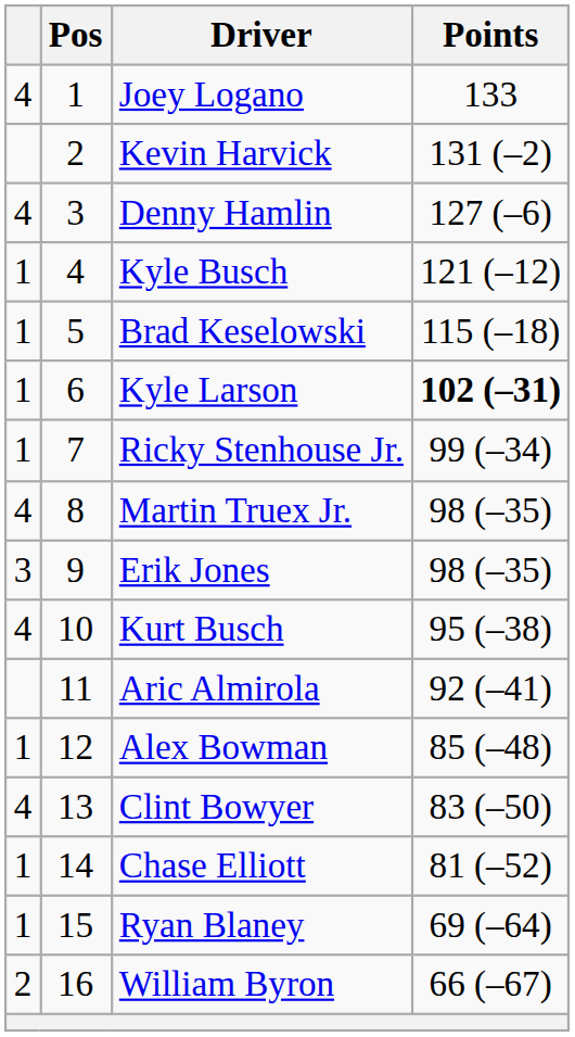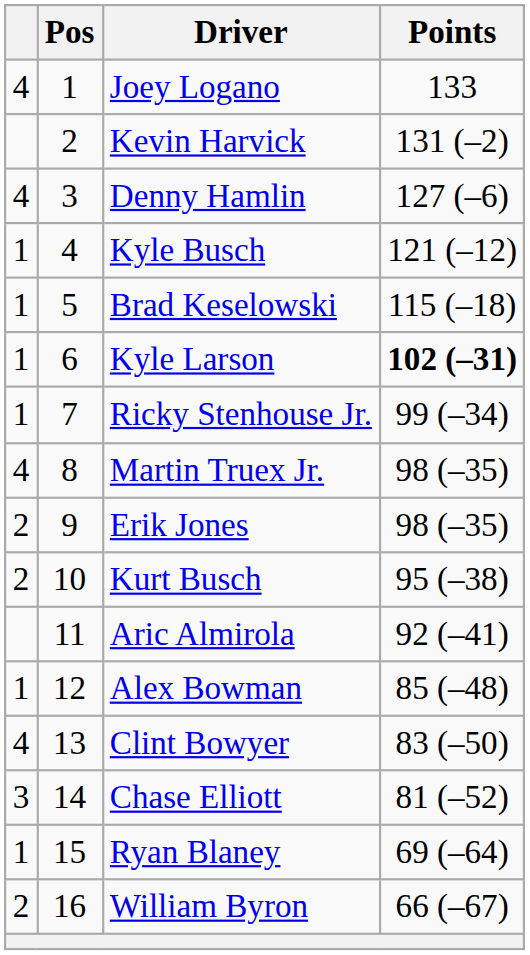 <table class="wikitable" style="font-size: 95%">
 <tr>
 <th></th>
 <th>Pos</th>
 <th>Driver</th>
 <th>Points</th>
 </tr>
 <tr>
 <td align="left"> 4</td>
 <td style="text-align:center;">1</td>
 <td><a href='#'>Joey Logano</a></td>
 <td style="text-align:center;">133</td>
 </tr>
 <tr>
 <td align="left"></td>
 <td style="text-align:center;">2</td>
 <td><a href='#'>Kevin Harvick</a></td>
 <td style="text-align:center;">131 (–2)</td>
 </tr>
 <tr>
 <td align="left"> 4</td>
 <td style="text-align:center;">3</td>
 <td><a href='#'>Denny Hamlin</a></td>
 <td style="text-align:center;">127 (–6)</td>
 </tr>
 <tr>
 <td align="left"> 1</td>
 <td style="text-align:center;">4</td>
 <td><a href='#'>Kyle Busch</a></td>
 <td style="text-align:center;">121 (–12)</td>
 </tr>
 <tr>
 <td align="left"> 1</td>
 <td style="text-align:center;">5</td>
 <td><a href='#'>Brad Keselowski</a></td>
 <td style="text-align:center;">115 (–18)</td>
 </tr>
 <tr>
 <td align="left"> 1</td>
 <td style="text-align:center;">6</td>
 <td><a href='#'>Kyle Larson</a></td>
 <td style="text-align:center;"><strong>102 (–31)</strong></td>
 </tr>
 <tr>
 <td align="left"> 1</td>
 <td style="text-align:center;">7</td>
 <td><a href='#'>Ricky Stenhouse Jr.</a></td>
 <td style="text-align:center;">99 (–34)</td>
 </tr>
 <tr>
 <td align="left"> 4</td>
 <td style="text-align:center;">8</td>
 <td><a href='#'>Martin Truex Jr.</a></td>
 <td style="text-align:center;">98 (–35)</td>
 </tr>
 <tr>
-<td align="left"> 3</td>
+<td align="left"> 2</td>
 <td style="text-align:center;">9</td>
 <td><a href='#'>Erik Jones</a></td>
 <td style="text-align:center;">98 (–35)</td>
 </tr>
 <tr>
-<td align="left"> 4</td>
+<td align="left"> 2</td>
 <td style="text-align:center;">10</td>
 <td><a href='#'>Kurt Busch</a></td>
 <td style="text-align:center;">95 (–38)</td>
 </tr>
 <tr>
 <td align="left"></td>
 <td style="text-align:center;">11</td>
 <td><a href='#'>Aric Almirola</a></td>
 <td style="text-align:center;">92 (–41)</td>
 </tr>
 <tr>
 <td align="left"> 1</td>
 <td style="text-align:center;">12</td>
 <td><a href='#'>Alex Bowman</a></td>
 <td style="text-align:center;">85 (–48)</td>
 </tr>
 <tr>
 <td align="left"> 4</td>
 <td style="text-align:center;">13</td>
 <td><a href='#'>Clint Bowyer</a></td>
 <td style="text-align:center;">83 (–50)</td>
 </tr>
 <tr>
-<td align="left"> 1</td>
+<td align="left"> 3</td>
 <td style="text-align:center;">14</td>
 <td><a href='#'>Chase Elliott</a></td>
 <td style="text-align:center;">81 (–52)</td>
 </tr>
 <tr>
 <td align="left"> 1</td>
 <td style="text-align:center;">15</td>
 <td><a href='#'>Ryan Blaney</a></td>
 <td style="text-align:center;">69 (–64)</td>
 </tr>
 <tr>
 <td align="left"> 2</td>
 <td style="text-align:center;">16</td>
 <td><a href='#'>William Byron</a></td>
 <td style="text-align:center;">66 (–67)</td>
 </tr>
 <tr class="sortbottom">
 <th colspan="9"></th>
 </tr>
 </table>
